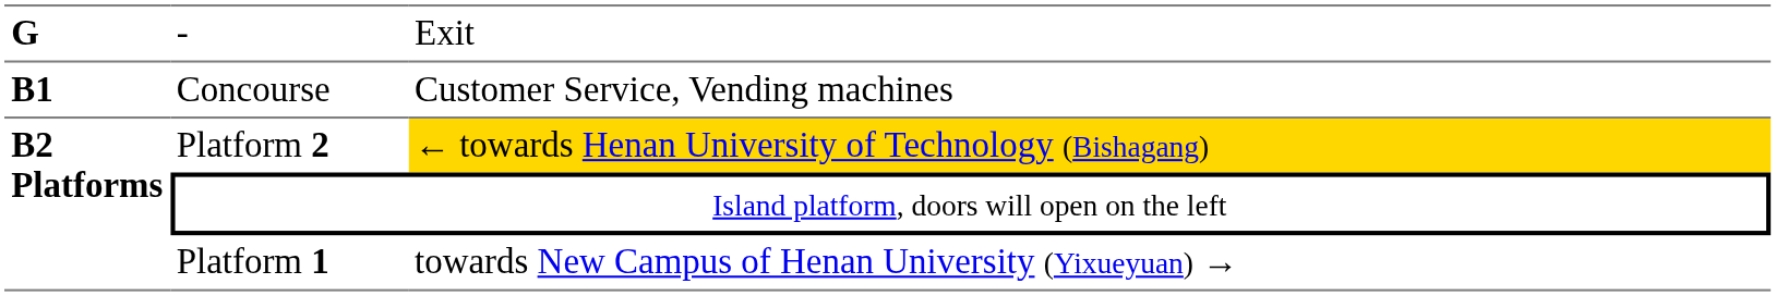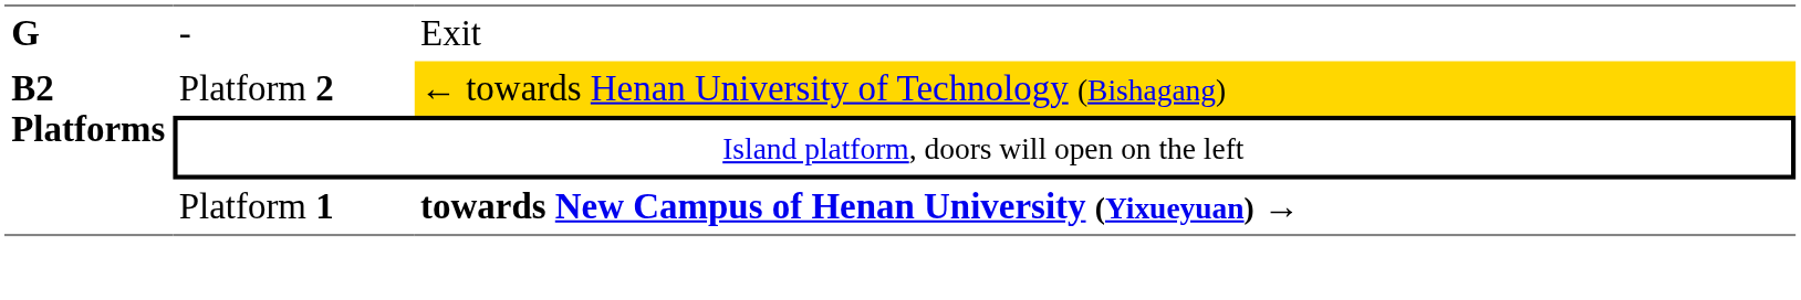 <table table border=0 cellspacing=0 cellpadding=3>
 <tr>
 <td style="border-top:solid 1px gray;" width=50 valign=top><strong>G</strong></td>
 <td style="border-top:solid 1px gray;" width=100 valign=top>-</td>
 <td style="border-top:solid 1px gray;" width=600 valign=top>Exit</td>
-</tr>
-<tr>
-<td style="border-bottom:solid 1px gray; border-top:solid 1px gray;" valign=top width=50><strong>B1</strong></td>
-<td style="border-bottom:solid 1px gray; border-top:solid 1px gray;" valign=top width=100>Concourse<br></td>
-<td style="border-bottom:solid 1px gray; border-top:solid 1px gray;" valign=top width=390>Customer Service, Vending machines</td>
 </tr>
 <tr>
 <td style="border-bottom:solid 1px gray;" rowspan=3 valign=top><strong>B2<br>Platforms</strong></td>
 <td>Platform <span> <strong>2</strong></span></td>
 <td style="background: gold;">←  towards <a href='#'>Henan University of Technology</a> <small>(<a href='#'>Bishagang</a>)</small></td>
 </tr>
 <tr>
 <td style="border-right:solid 2px black;border-left:solid 2px black;border-top:solid 2px black;border-bottom:solid 2px black;text-align:center;" colspan=2><small><a href='#'>Island platform</a>, doors will open on the left</small></td>
 </tr>
 <tr>
 <td style="border-bottom:solid 1px gray;">Platform <span> <strong>1</strong></span></td>
-<td style="border-bottom:solid 1px gray;">  towards <a href='#'>New Campus of Henan University</a> <small>(<a href='#'>Yixueyuan</a>)</small> →</td>
+<td style="border-bottom:solid 1px gray;"><strong>  towards <a href='#'>New Campus of Henan University</a> <small>(<a href='#'>Yixueyuan</a>)</small> →</strong></td>
 </tr>
 </table>
